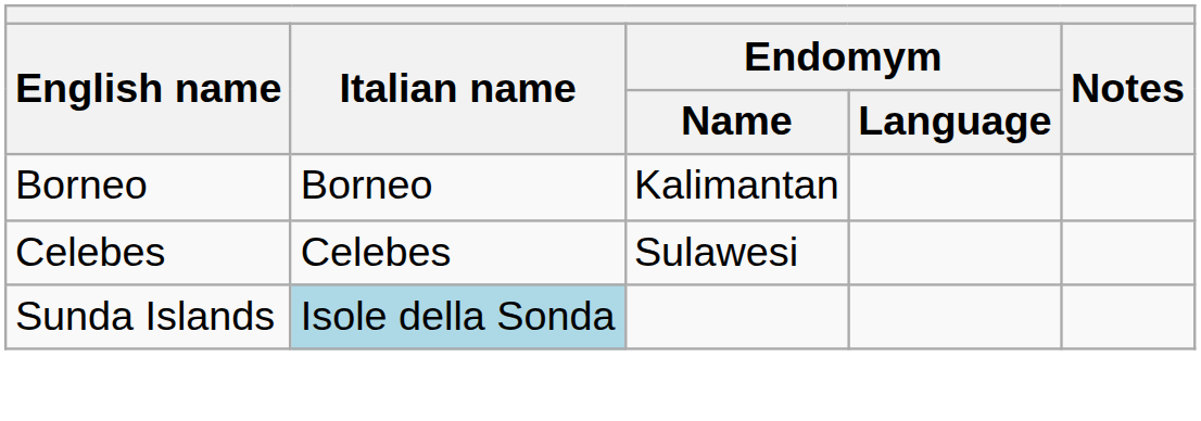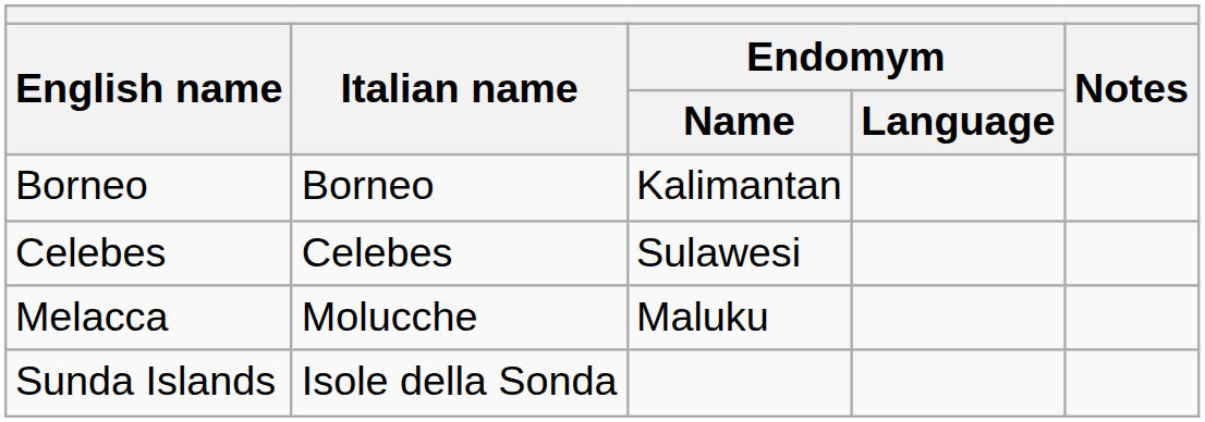 <table class="wikitable sortable">
 <tr>
 <th colspan="5"></th>
 </tr>
 <tr>
 <th rowspan="2">English name</th>
 <th rowspan="2">Italian name</th>
 <th colspan="2">Endomym</th>
 <th rowspan="2">Notes</th>
 </tr>
 <tr>
 <th>Name</th>
 <th>Language</th>
 </tr>
 <tr>
 <td>Borneo</td>
 <td>Borneo</td>
 <td>Kalimantan</td>
 <td></td>
 <td></td>
 </tr>
 <tr>
 <td>Celebes</td>
 <td>Celebes</td>
 <td>Sulawesi</td>
 <td></td>
 <td></td>
 </tr>
 <tr>
+<td>Melacca</td>
+<td>Molucche</td>
+<td>Maluku</td>
+<td></td>
+<td></td>
+</tr>
+<tr>
 <td>Sunda Islands</td>
-<td style="background: lightblue;">Isole della Sonda</td>
+<td>Isole della Sonda</td>
 <td></td>
 <td></td>
 <td></td>
 </tr>
 </table>
